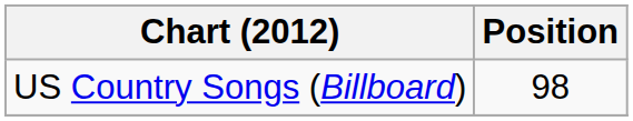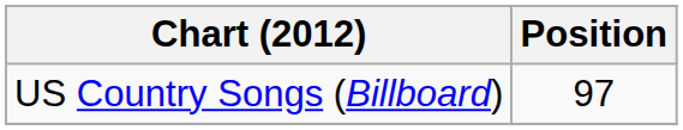 <table class="wikitable sortable">
 <tr>
 <th scope="col">Chart (2012)</th>
 <th scope="col">Position</th>
 </tr>
 <tr>
 <td>US <a href='#'>Country Songs</a> (<em><a href='#'>Billboard</a></em>)</td>
-<td align="center">98</td>
+<td align="center">97</td>
 </tr>
 <tr>
 </tr>
 </table>
